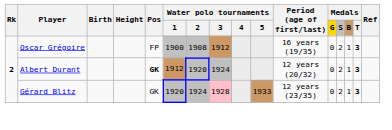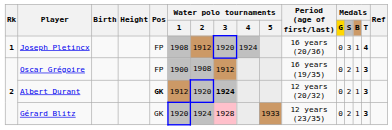 <table class="wikitable sortable" style="text-align: center; font-size: 90%; margin-left: 1em;">
 <tr>
 <th rowspan="2">Rk</th>
 <th rowspan="2">Player</th>
 <th rowspan="2">Birth</th>
 <th rowspan="2">Height</th>
 <th rowspan="2">Pos</th>
 <th colspan="5">Water polo tournaments</th>
 <th rowspan="2">Period<br>(age of<br>first/last)</th>
 <th colspan="4">Medals</th>
 <th rowspan="2" class="unsortable">Ref</th>
 </tr>
 <tr>
 <th>1</th>
 <th style="width: 2em;" class="unsortable">2</th>
 <th style="width: 2em;" class="unsortable">3</th>
 <th style="width: 2em;" class="unsortable">4</th>
 <th style="width: 2em;" class="unsortable">5</th>
 <th style="background-color: gold;">G</th>
 <th style="background-color: silver;">S</th>
 <th style="background-color: #cc9966;">B</th>
 <th>T</th>
+</tr>
+<tr>
+<td><strong>1</strong></td>
+<td style="text-align: left;" data-sort-value="Pletincx, Joseph"><a href='#'>Joseph Pletincx</a></td>
+<td></td>
+<td></td>
+<td>FP</td>
+<td style="background-color: silver;">1908</td>
+<td style="background-color: #cc9966;">1912</td>
+<td style="border: 2px solid blue; background-color: silver;">1920</td>
+<td style="background-color: silver;">1924</td>
+<td style="background-color: #ececec;"></td>
+<td>16 years<br>(20/36)</td>
+<td>0</td>
+<td>3</td>
+<td>1</td>
+<td><strong>4</strong></td>
+<td></td>
 </tr>
 <tr>
 <td rowspan="3"><strong>2</strong></td>
 <td style="text-align: left;" data-sort-value="Grégoire, Oscar"><a href='#'>Oscar Grégoire</a></td>
 <td></td>
 <td></td>
 <td>FP</td>
 <td style="background-color: silver;">1900</td>
 <td style="background-color: silver;">1908</td>
 <td style="background-color: #cc9966;">1912</td>
 <td style="background-color: #ececec;"></td>
 <td style="background-color: #ececec;"></td>
 <td>16 years<br>(19/35)</td>
 <td>0</td>
 <td>2</td>
 <td>1</td>
 <td><strong>3</strong></td>
 <td></td>
 </tr>
 <tr>
 <td style="text-align: left;" data-sort-value="Durant, Albert"><a href='#'>Albert Durant</a></td>
 <td></td>
 <td></td>
 <td><strong>GK</strong></td>
 <td style="background-color: #cc9966;">1912</td>
 <td style="border: 2px solid blue; background-color: silver;">1920</td>
-<td style="background-color: silver;">1924</td>
+<td style="background-color: silver;"><strong>1924</strong></td>
 <td style="background-color: #ececec;"></td>
 <td style="background-color: #ececec;"></td>
 <td>12 years<br>(20/32)</td>
 <td>0</td>
 <td>2</td>
 <td>1</td>
 <td><strong>3</strong></td>
 <td></td>
 </tr>
 <tr>
 <td style="text-align: left;" data-sort-value="Blitz, Gérard"><a href='#'>Gérard Blitz</a></td>
 <td></td>
 <td></td>
 <td>GK</td>
 <td style="border: 2px solid blue; background-color: silver;">1920</td>
 <td style="background-color: silver;">1924</td>
 <td style="background: pink;">1928</td>
 <td style="background-color: #ececec;"></td>
 <td style="background-color: #cc9966;">1933</td>
 <td>12 years<br>(23/35)</td>
 <td>0</td>
 <td>2</td>
 <td>1</td>
 <td><strong>3</strong></td>
 <td></td>
 </tr>
 </table>
